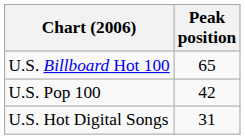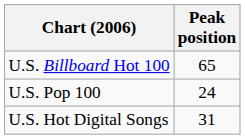 <table class="wikitable">
 <tr>
 <th align="left">Chart (2006)</th>
 <th align="center">Peak<br>position</th>
 </tr>
 <tr>
 <td align="left">U.S. <a href='#'><em>Billboard</em> Hot 100</a></td>
 <td align="center">65</td>
 </tr>
 <tr>
 <td align="left">U.S. Pop 100</td>
-<td align="center">42</td>
+<td align="center">24</td>
 </tr>
 <tr>
 <td align="left">U.S. Hot Digital Songs</td>
 <td align="center">31</td>
 </tr>
 </table>
